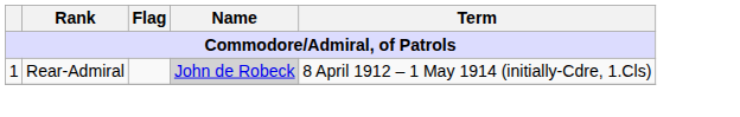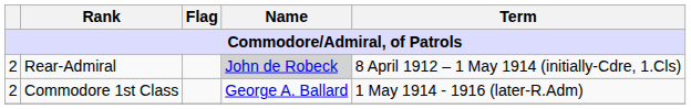 <table class="wikitable">
 <tr>
 <th></th>
 <th>Rank</th>
 <th>Flag</th>
 <th>Name</th>
 <th>Term</th>
 </tr>
 <tr>
 <td colspan="5" align="center" style="background:#dcdcfe;"><strong>Commodore/Admiral, of Patrols</strong></td>
 </tr>
 <tr>
-<td>1</td>
+<td>2</td>
 <td>Rear-Admiral</td>
 <td></td>
 <td style="background: lightgrey;"><a href='#'>John de Robeck</a></td>
 <td>8 April 1912 – 1 May 1914 (initially-Cdre, 1.Cls) </td>
 </tr>
 <tr>
+<td>2</td>
+<td>Commodore 1st Class</td>
+<td></td>
+<td><a href='#'>George A. Ballard</a></td>
+<td>1 May 1914 - 1916 (later-R.Adm)</td>
+</tr>
+<tr>
 </tr>
 </table>
